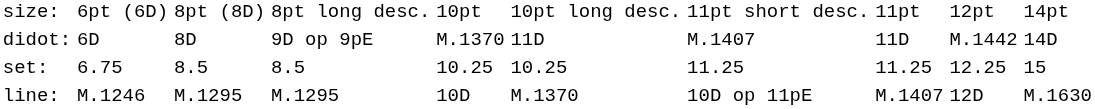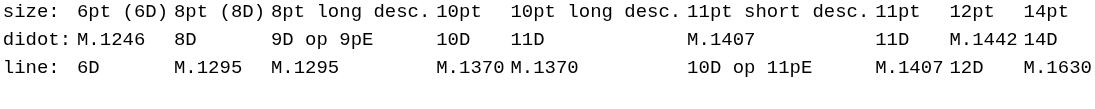 <table style="margin-left:40px;">
 <tr>
 <td>size:</td>
 <td>6pt (6D)</td>
 <td>8pt (8D)</td>
 <td>8pt long desc.</td>
 <td>10pt</td>
 <td>10pt long desc.</td>
 <td>11pt short desc.</td>
 <td>11pt</td>
 <td>12pt</td>
 <td>14pt</td>
 </tr>
 <tr>
 <td>didot:</td>
-<td>6D</td>
+<td>M.1246</td>
 <td>8D</td>
 <td>9D op 9pE</td>
-<td>M.1370</td>
+<td>10D</td>
 <td>11D</td>
 <td>M.1407</td>
 <td>11D</td>
 <td>M.1442</td>
 <td>14D</td>
 </tr>
 <tr>
-<td>set:</td>
-<td>6.75</td>
-<td>8.5</td>
-<td>8.5</td>
-<td>10.25</td>
-<td>10.25</td>
-<td>11.25</td>
-<td>11.25</td>
-<td>12.25</td>
-<td>15</td>
-</tr>
-<tr>
 <td>line:</td>
-<td>M.1246</td>
+<td>6D</td>
 <td>M.1295</td>
 <td>M.1295</td>
-<td>10D</td>
+<td>M.1370</td>
 <td>M.1370</td>
 <td>10D op 11pE</td>
 <td>M.1407</td>
 <td>12D</td>
 <td>M.1630</td>
 </tr>
 </table>
